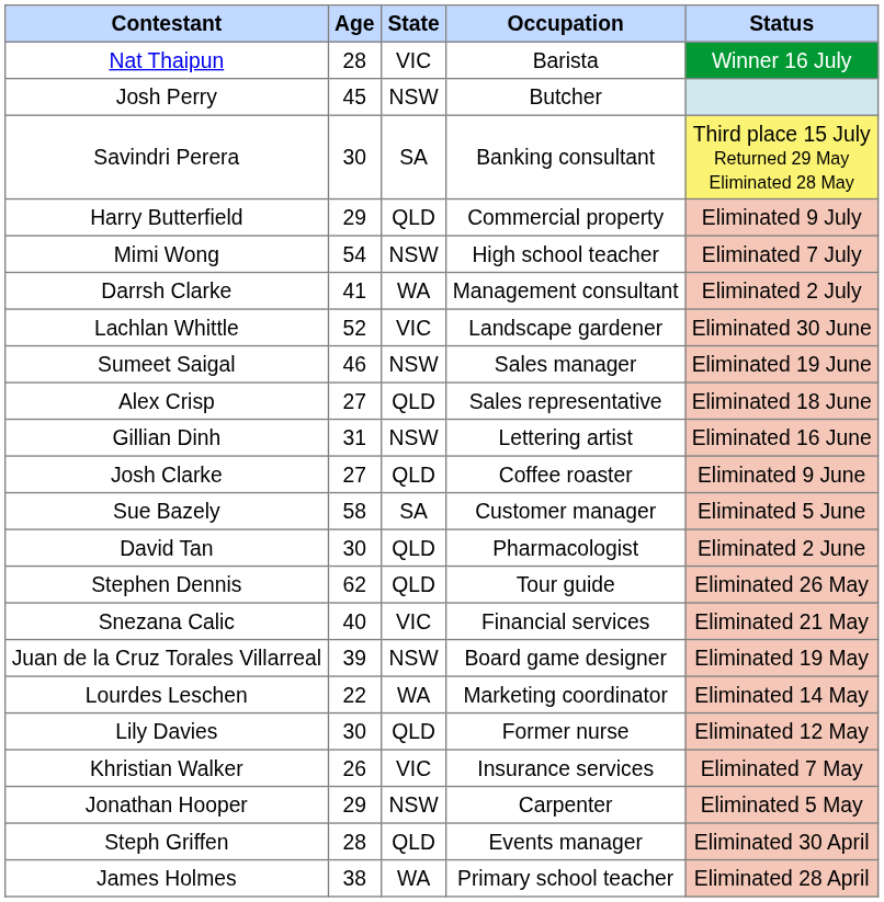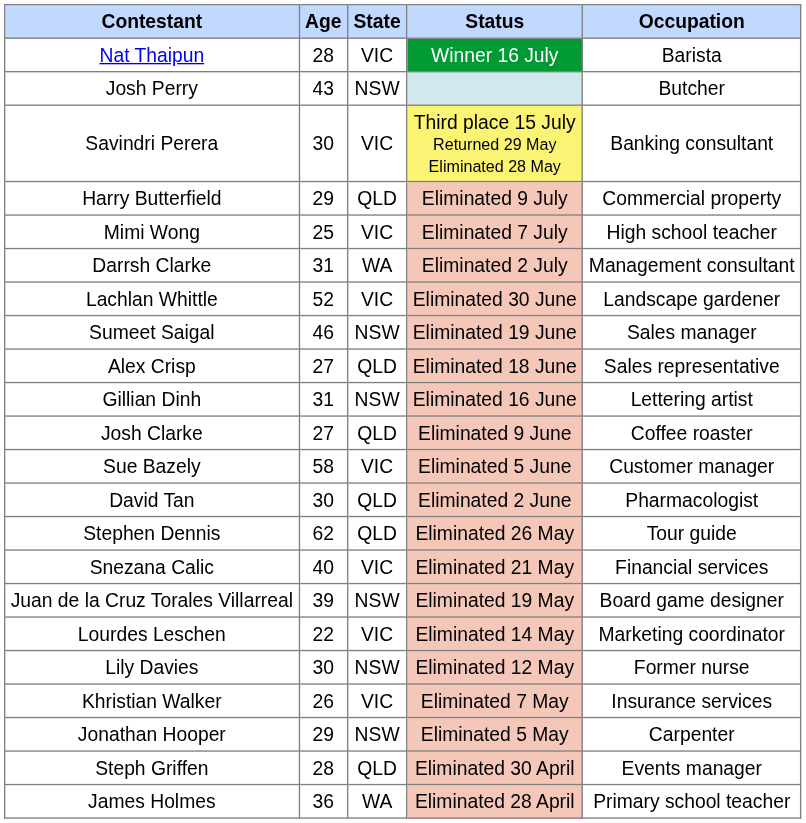 <table class="sortable" border="1" cellpadding="4" cellspacing="0" style="text-align:center; font-size:90%; border-collapse:collapse;">
 <tr style="background:#C1D8FF;">
 <th>Contestant</th>
 <th>Age</th>
 <th>State</th>
+<th>Status</th>
 <th>Occupation</th>
-<th>Status</th>
 </tr>
 <tr>
 <td><a href='#'>Nat Thaipun</a></td>
 <td>28</td>
 <td>VIC</td>
+<td style="background:#093;color:white;">Winner 16 July</td>
 <td>Barista</td>
-<td style="background:#093;color:white;">Winner 16 July</td>
 </tr>
 <tr>
 <td>Josh Perry</td>
-<td>45</td>
+<td>43</td>
 <td>NSW</td>
+<td style="background:#d1e8ef;"></td>
 <td>Butcher</td>
-<td style="background:#d1e8ef;"></td>
 </tr>
 <tr>
 <td>Savindri Perera</td>
 <td>30</td>
-<td>SA</td>
+<td>VIC</td>
+<td style="background:#fbf373;">Third place 15 July<br><small>Returned 29 May</small><br><small>Eliminated 28 May</small></td>
 <td>Banking consultant</td>
-<td style="background:#fbf373;">Third place 15 July<br><small>Returned 29 May</small><br><small>Eliminated 28 May</small></td>
 </tr>
 <tr>
 <td>Harry Butterfield</td>
 <td>29</td>
 <td>QLD</td>
+<td style="background:#f4c7b8;">Eliminated 9 July</td>
 <td>Commercial property</td>
-<td style="background:#f4c7b8;">Eliminated 9 July</td>
 </tr>
 <tr>
 <td>Mimi Wong</td>
-<td>54</td>
-<td>NSW</td>
+<td>25</td>
+<td>VIC</td>
+<td style="background:#f4c7b8;">Eliminated 7 July</td>
 <td>High school teacher</td>
-<td style="background:#f4c7b8;">Eliminated 7 July</td>
 </tr>
 <tr>
 <td>Darrsh Clarke</td>
-<td>41</td>
+<td>31</td>
 <td>WA</td>
+<td style="background:#f4c7b8;">Eliminated 2 July</td>
 <td>Management consultant</td>
-<td style="background:#f4c7b8;">Eliminated 2 July</td>
 </tr>
 <tr>
 <td>Lachlan Whittle</td>
 <td>52</td>
 <td>VIC</td>
+<td style="background:#f4c7b8;">Eliminated 30 June</td>
 <td>Landscape gardener</td>
-<td style="background:#f4c7b8;">Eliminated 30 June</td>
 </tr>
 <tr>
 <td>Sumeet Saigal</td>
 <td>46</td>
 <td>NSW</td>
+<td style="background:#f4c7b8;">Eliminated 19 June</td>
 <td>Sales manager</td>
-<td style="background:#f4c7b8;">Eliminated 19 June</td>
 </tr>
 <tr>
 <td>Alex Crisp</td>
 <td>27</td>
 <td>QLD</td>
+<td style="background:#f4c7b8;">Eliminated 18 June</td>
 <td>Sales representative</td>
-<td style="background:#f4c7b8;">Eliminated 18 June</td>
 </tr>
 <tr>
 <td>Gillian Dinh</td>
 <td>31</td>
 <td>NSW</td>
+<td style="background:#f4c7b8;">Eliminated 16 June</td>
 <td>Lettering artist</td>
-<td style="background:#f4c7b8;">Eliminated 16 June</td>
 </tr>
 <tr>
 <td>Josh Clarke</td>
 <td>27</td>
 <td>QLD</td>
+<td style="background:#f4c7b8;">Eliminated 9 June</td>
 <td>Coffee roaster</td>
-<td style="background:#f4c7b8;">Eliminated 9 June</td>
 </tr>
 <tr>
 <td>Sue Bazely</td>
 <td>58</td>
-<td>SA</td>
+<td>VIC</td>
+<td style="background:#f4c7b8;">Eliminated 5 June</td>
 <td>Customer manager</td>
-<td style="background:#f4c7b8;">Eliminated 5 June</td>
 </tr>
 <tr>
 <td>David Tan</td>
 <td>30</td>
 <td>QLD</td>
+<td style="background:#f4c7b8;">Eliminated 2 June</td>
 <td>Pharmacologist</td>
-<td style="background:#f4c7b8;">Eliminated 2 June</td>
 </tr>
 <tr>
 <td>Stephen Dennis</td>
 <td>62</td>
 <td>QLD</td>
+<td style="background:#f4c7b8;">Eliminated 26 May</td>
 <td>Tour guide</td>
-<td style="background:#f4c7b8;">Eliminated 26 May</td>
 </tr>
 <tr>
 <td>Snezana Calic</td>
 <td>40</td>
 <td>VIC</td>
+<td style="background:#f4c7b8;">Eliminated 21 May</td>
 <td>Financial services</td>
-<td style="background:#f4c7b8;">Eliminated 21 May</td>
 </tr>
 <tr>
 <td>Juan de la Cruz Torales Villarreal</td>
 <td>39</td>
 <td>NSW</td>
+<td style="background:#f4c7b8;">Eliminated 19 May</td>
 <td>Board game designer</td>
-<td style="background:#f4c7b8;">Eliminated 19 May</td>
 </tr>
 <tr>
 <td>Lourdes Leschen</td>
 <td>22</td>
-<td>WA</td>
+<td>VIC</td>
+<td style="background:#f4c7b8;">Eliminated 14 May</td>
 <td>Marketing coordinator</td>
-<td style="background:#f4c7b8;">Eliminated 14 May</td>
 </tr>
 <tr>
 <td>Lily Davies</td>
 <td>30</td>
-<td>QLD</td>
+<td>NSW</td>
+<td style="background:#f4c7b8;">Eliminated 12 May</td>
 <td>Former nurse</td>
-<td style="background:#f4c7b8;">Eliminated 12 May</td>
 </tr>
 <tr>
 <td>Khristian Walker</td>
 <td>26</td>
 <td>VIC</td>
+<td style="background:#f4c7b8;">Eliminated 7 May</td>
 <td>Insurance services</td>
-<td style="background:#f4c7b8;">Eliminated 7 May</td>
 </tr>
 <tr>
 <td>Jonathan Hooper</td>
 <td>29</td>
 <td>NSW</td>
+<td style="background:#f4c7b8;">Eliminated 5 May</td>
 <td>Carpenter</td>
-<td style="background:#f4c7b8;">Eliminated 5 May</td>
 </tr>
 <tr>
 <td>Steph Griffen</td>
 <td>28</td>
 <td>QLD</td>
+<td style="background:#f4c7b8;">Eliminated 30 April</td>
 <td>Events manager</td>
-<td style="background:#f4c7b8;">Eliminated 30 April</td>
 </tr>
 <tr>
 <td>James Holmes</td>
-<td>38</td>
+<td>36</td>
 <td>WA</td>
+<td style="background:#f4c7b8;">Eliminated 28 April</td>
 <td>Primary school teacher</td>
-<td style="background:#f4c7b8;">Eliminated 28 April</td>
 </tr>
 </table>
